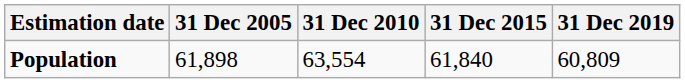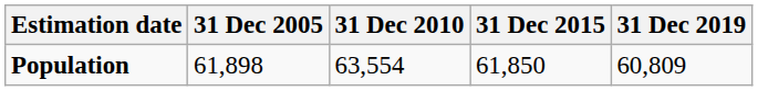 <table class="wikitable">
 <tr>
 <th>Estimation date</th>
 <th>31 Dec 2005</th>
 <th>31 Dec 2010</th>
 <th>31 Dec 2015</th>
 <th>31 Dec 2019</th>
 </tr>
 <tr>
 <td><strong>Population</strong></td>
 <td>61,898</td>
 <td>63,554</td>
-<td>61,840</td>
+<td>61,850</td>
 <td>60,809</td>
 </tr>
 </table>
